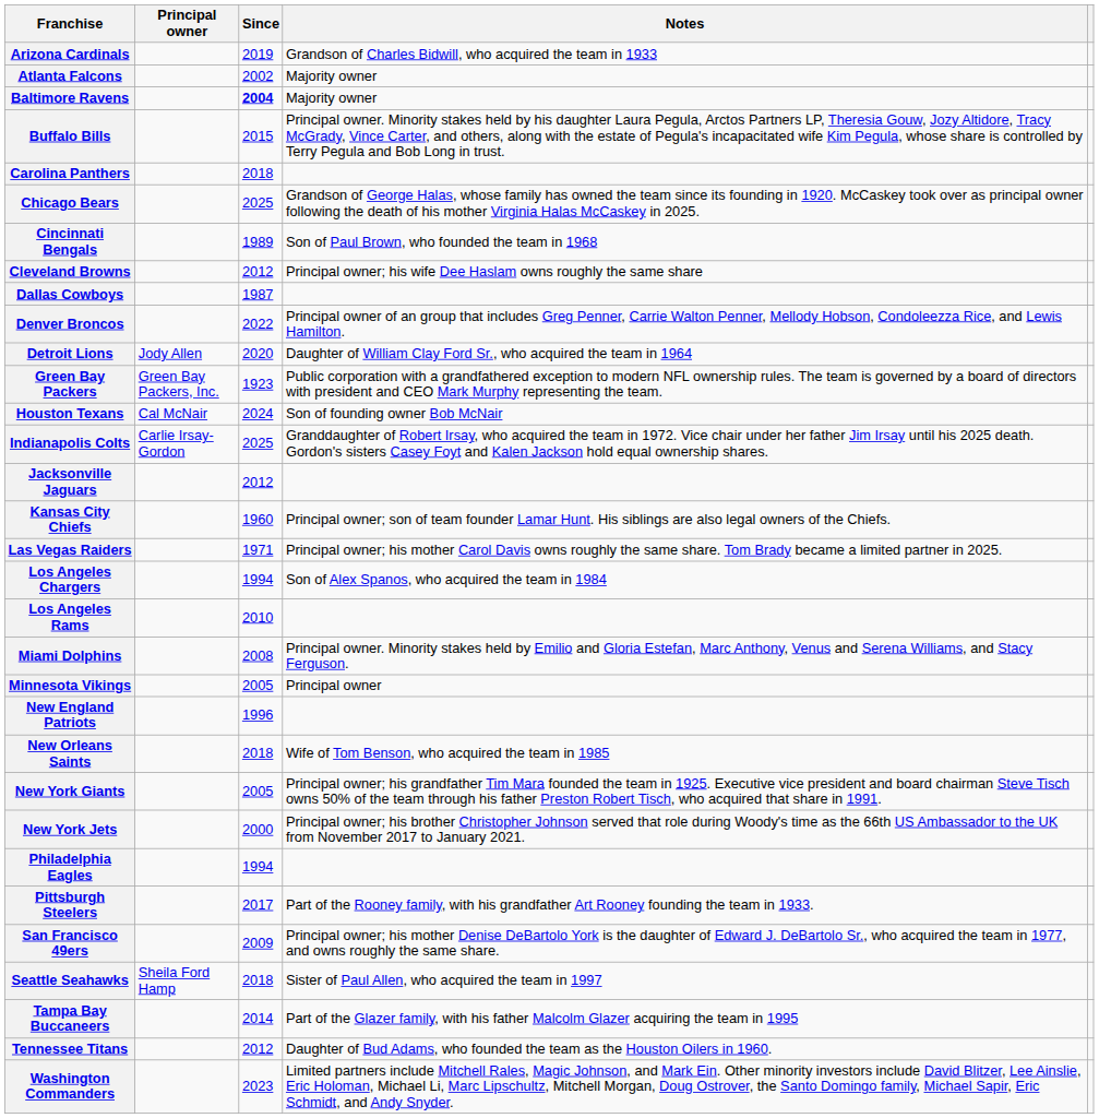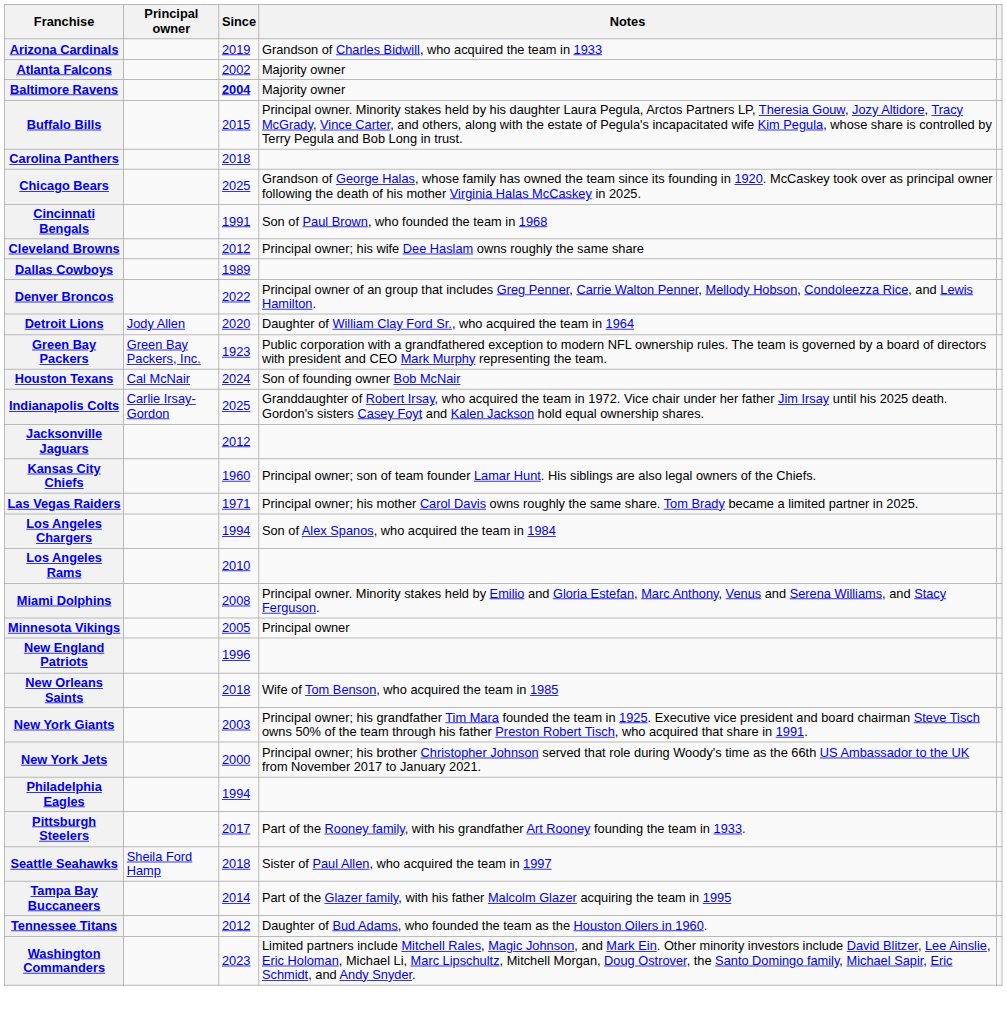 <table class="wikitable sortable">
 <tr>
 <th scope = col>Franchise</th>
 <th scope="col" class="unsortable" style="text-align: center;">Principal owner</th>
 <th scope = col>Since</th>
 <th scope = col>Notes</th>
 <th scope="col" class="unsortable"></th>
 </tr>
 <tr>
 <th scope = row><a href='#'>Arizona Cardinals</a></th>
 <td></td>
 <td><a href='#'>2019</a></td>
 <td>Grandson of <a href='#'>Charles Bidwill</a>, who acquired the team in <a href='#'>1933</a></td>
 <td></td>
 </tr>
 <tr>
 <th scope = row><a href='#'>Atlanta Falcons</a></th>
 <td></td>
 <td><a href='#'>2002</a></td>
 <td>Majority owner</td>
 <td></td>
 </tr>
 <tr>
 <th scope = row><a href='#'>Baltimore Ravens</a></th>
 <td></td>
 <td><strong><a href='#'>2004</a></strong></td>
 <td>Majority owner</td>
 <td></td>
 </tr>
 <tr>
 <th scope = row><a href='#'>Buffalo Bills</a></th>
 <td></td>
 <td><a href='#'>2015</a></td>
 <td>Principal owner. Minority stakes held by his daughter Laura Pegula, Arctos Partners LP, <a href='#'>Theresia Gouw</a>, <a href='#'>Jozy Altidore</a>, <a href='#'>Tracy McGrady</a>, <a href='#'>Vince Carter</a>, and others, along with the estate of Pegula's incapacitated wife <a href='#'>Kim Pegula</a>, whose share is controlled by Terry Pegula and Bob Long in trust.</td>
 <td></td>
 </tr>
 <tr>
 <th scope = row><a href='#'>Carolina Panthers</a></th>
 <td></td>
 <td><a href='#'>2018</a></td>
 <td></td>
 <td></td>
 </tr>
 <tr>
 <th scope = row><a href='#'>Chicago Bears</a></th>
 <td></td>
 <td><a href='#'>2025</a></td>
 <td>Grandson of <a href='#'>George Halas</a>, whose family has owned the team since its founding in <a href='#'>1920</a>. McCaskey took over as principal owner following the death of his mother <a href='#'>Virginia Halas McCaskey</a> in 2025.</td>
 <td></td>
 </tr>
 <tr>
 <th scope = row><a href='#'>Cincinnati Bengals</a></th>
 <td></td>
-<td><a href='#'>1989</a></td>
+<td><a href='#'>1991</a></td>
 <td>Son of <a href='#'>Paul Brown</a>, who founded the team in <a href='#'>1968</a></td>
 <td></td>
 </tr>
 <tr>
 <th scope = row><a href='#'>Cleveland Browns</a></th>
 <td></td>
 <td><a href='#'>2012</a></td>
 <td>Principal owner; his wife <a href='#'>Dee Haslam</a> owns roughly the same share</td>
 <td></td>
 </tr>
 <tr>
 <th scope = row><a href='#'>Dallas Cowboys</a></th>
 <td></td>
-<td><a href='#'>1987</a></td>
+<td><a href='#'>1989</a></td>
 <td></td>
 <td></td>
 </tr>
 <tr>
 <th scope = row><a href='#'>Denver Broncos</a></th>
 <td></td>
 <td><a href='#'>2022</a></td>
 <td>Principal owner of an group that includes <a href='#'>Greg Penner</a>, <a href='#'>Carrie Walton Penner</a>, <a href='#'>Mellody Hobson</a>, <a href='#'>Condoleezza Rice</a>, and <a href='#'>Lewis Hamilton</a>.</td>
 <td></td>
 </tr>
 <tr>
 <th scope = row><a href='#'>Detroit Lions</a></th>
 <td><a href='#'>Jody Allen</a></td>
 <td><a href='#'>2020</a></td>
 <td>Daughter of <a href='#'>William Clay Ford Sr.</a>, who acquired the team in <a href='#'>1964</a></td>
 <td></td>
 </tr>
 <tr>
 <th scope = row><a href='#'>Green Bay Packers</a></th>
 <td><a href='#'>Green Bay Packers, Inc.</a></td>
 <td><a href='#'>1923</a></td>
 <td>Public corporation with a grandfathered exception to modern NFL ownership rules. The team is governed by a board of directors with president and CEO <a href='#'>Mark Murphy</a> representing the team.</td>
 <td></td>
 </tr>
 <tr>
 <th scope = row><a href='#'>Houston Texans</a></th>
 <td><a href='#'>Cal McNair</a></td>
 <td><a href='#'>2024</a></td>
 <td>Son of founding owner <a href='#'>Bob McNair</a></td>
 <td></td>
 </tr>
 <tr>
 <th scope = row><a href='#'>Indianapolis Colts</a></th>
 <td><a href='#'>Carlie Irsay-Gordon</a></td>
 <td><a href='#'>2025</a></td>
 <td>Granddaughter of <a href='#'>Robert Irsay</a>, who acquired the team in 1972. Vice chair under her father <a href='#'>Jim Irsay</a> until his 2025 death. Gordon's sisters <a href='#'>Casey Foyt</a> and <a href='#'>Kalen Jackson</a> hold equal ownership shares.</td>
 <td></td>
 </tr>
 <tr>
 <th scope = row><a href='#'>Jacksonville Jaguars</a></th>
 <td></td>
 <td><a href='#'>2012</a></td>
 <td></td>
 <td></td>
 </tr>
 <tr>
 <th scope = row><a href='#'>Kansas City Chiefs</a></th>
 <td></td>
 <td><a href='#'>1960</a></td>
 <td>Principal owner; son of team founder <a href='#'>Lamar Hunt</a>. His siblings are also legal owners of the Chiefs.</td>
 <td></td>
 </tr>
 <tr>
 <th scope = row><a href='#'>Las Vegas Raiders</a></th>
 <td></td>
 <td><a href='#'>1971</a></td>
 <td>Principal owner; his mother <a href='#'>Carol Davis</a> owns roughly the same share. <a href='#'>Tom Brady</a> became a limited partner in 2025.</td>
 <td></td>
 </tr>
 <tr>
 <th scope = row><a href='#'>Los Angeles Chargers</a></th>
 <td></td>
 <td><a href='#'>1994</a></td>
 <td>Son of <a href='#'>Alex Spanos</a>, who acquired the team in <a href='#'>1984</a></td>
 <td></td>
 </tr>
 <tr>
 <th scope = row><a href='#'>Los Angeles Rams</a></th>
 <td></td>
 <td><a href='#'>2010</a></td>
 <td></td>
 <td></td>
 </tr>
 <tr>
 <th scope = row><a href='#'>Miami Dolphins</a></th>
 <td></td>
 <td><a href='#'>2008</a></td>
 <td>Principal owner. Minority stakes held by <a href='#'>Emilio</a> and <a href='#'>Gloria Estefan</a>, <a href='#'>Marc Anthony</a>, <a href='#'>Venus</a> and <a href='#'>Serena Williams</a>, and <a href='#'>Stacy Ferguson</a>.</td>
 <td></td>
 </tr>
 <tr>
 <th scope = row><a href='#'>Minnesota Vikings</a></th>
 <td></td>
 <td><a href='#'>2005</a></td>
 <td>Principal owner</td>
 <td></td>
 </tr>
 <tr>
 <th scope = row><a href='#'>New England Patriots</a></th>
 <td></td>
 <td><a href='#'>1996</a></td>
 <td></td>
 <td></td>
 </tr>
 <tr>
 <th scope = row><a href='#'>New Orleans Saints</a></th>
 <td></td>
 <td><a href='#'>2018</a></td>
 <td>Wife of <a href='#'>Tom Benson</a>, who acquired the team in <a href='#'>1985</a></td>
 <td></td>
 </tr>
 <tr>
 <th scope = row><a href='#'>New York Giants</a></th>
 <td></td>
-<td><a href='#'>2005</a></td>
+<td><a href='#'>2003</a></td>
 <td>Principal owner; his grandfather <a href='#'>Tim Mara</a> founded the team in <a href='#'>1925</a>. Executive vice president and board chairman <a href='#'>Steve Tisch</a> owns 50% of the team through his father <a href='#'>Preston Robert Tisch</a>, who acquired that share in <a href='#'>1991</a>.</td>
 <td></td>
 </tr>
 <tr>
 <th scope = row><a href='#'>New York Jets</a></th>
 <td></td>
 <td><a href='#'>2000</a></td>
 <td>Principal owner; his brother <a href='#'>Christopher Johnson</a> served that role during Woody's time as the 66th <a href='#'>US Ambassador to the UK</a> from November 2017 to January 2021.</td>
 <td></td>
 </tr>
 <tr>
 <th scope = row><a href='#'>Philadelphia Eagles</a></th>
 <td></td>
 <td><a href='#'>1994</a></td>
 <td></td>
 <td></td>
 </tr>
 <tr>
 <th scope = row><a href='#'>Pittsburgh Steelers</a></th>
 <td></td>
 <td><a href='#'>2017</a></td>
 <td>Part of the <a href='#'>Rooney family</a>, with his grandfather <a href='#'>Art Rooney</a> founding the team in <a href='#'>1933</a>.</td>
-<td></td>
-</tr>
-<tr>
-<th scope = row><a href='#'>San Francisco 49ers</a></th>
-<td></td>
-<td><a href='#'>2009</a></td>
-<td>Principal owner; his mother <a href='#'>Denise DeBartolo York</a> is the daughter of <a href='#'>Edward J. DeBartolo Sr.</a>, who acquired the team in <a href='#'>1977</a>, and owns roughly the same share.</td>
 <td></td>
 </tr>
 <tr>
 <th scope = row><a href='#'>Seattle Seahawks</a></th>
 <td><a href='#'>Sheila Ford Hamp</a></td>
 <td><a href='#'>2018</a></td>
 <td>Sister of <a href='#'>Paul Allen</a>, who acquired the team in <a href='#'>1997</a></td>
 <td></td>
 </tr>
 <tr>
 <th scope = row><a href='#'>Tampa Bay Buccaneers</a></th>
 <td></td>
 <td><a href='#'>2014</a></td>
 <td>Part of the <a href='#'>Glazer family</a>, with his father <a href='#'>Malcolm Glazer</a> acquiring the team in <a href='#'>1995</a></td>
 <td></td>
 </tr>
 <tr>
 <th scope = row><a href='#'>Tennessee Titans</a></th>
 <td></td>
 <td><a href='#'>2012</a></td>
 <td>Daughter of <a href='#'>Bud Adams</a>, who founded the team as the <a href='#'>Houston Oilers in 1960</a>.</td>
 <td></td>
 </tr>
 <tr>
 <th scope = row><a href='#'>Washington Commanders</a></th>
 <td></td>
 <td><a href='#'>2023</a></td>
 <td>Limited partners include <a href='#'>Mitchell Rales</a>, <a href='#'>Magic Johnson</a>, and <a href='#'>Mark Ein</a>. Other minority investors include <a href='#'>David Blitzer</a>, <a href='#'>Lee Ainslie</a>, <a href='#'>Eric Holoman</a>, Michael Li, <a href='#'>Marc Lipschultz</a>, Mitchell Morgan, <a href='#'>Doug Ostrover</a>, the <a href='#'>Santo Domingo family</a>, <a href='#'>Michael Sapir</a>, <a href='#'>Eric Schmidt</a>, and <a href='#'>Andy Snyder</a>.</td>
 <td></td>
 </tr>
 </table>
